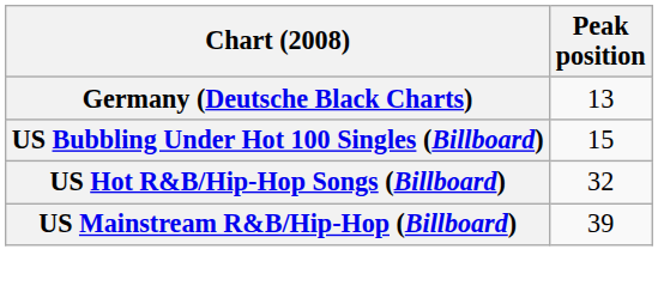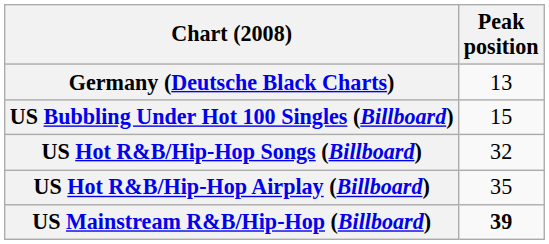 <table class="wikitable sortable plainrowheaders" style="text-align:center;">
 <tr>
 <th scope="col">Chart (2008)</th>
 <th scope="col">Peak<br>position</th>
 </tr>
 <tr>
 <th scope="row">Germany (<a href='#'>Deutsche Black Charts</a>)</th>
 <td>13</td>
 </tr>
 <tr>
 <th scope="row">US <a href='#'>Bubbling Under Hot 100 Singles</a> (<em><a href='#'>Billboard</a></em>)</th>
 <td>15</td>
 </tr>
 <tr>
 <th scope="row">US <a href='#'>Hot R&B/Hip-Hop Songs</a> (<em><a href='#'>Billboard</a></em>)</th>
 <td>32</td>
 </tr>
 <tr>
+<th scope="row">US <a href='#'>Hot R&B/Hip-Hop Airplay</a> (<em><a href='#'>Billboard</a></em>)</th>
+<td>35</td>
+</tr>
+<tr>
 <th scope="row">US <a href='#'>Mainstream R&B/Hip-Hop</a> (<em><a href='#'>Billboard</a></em>)</th>
-<td>39</td>
+<td><strong>39</strong></td>
 </tr>
 </table>
